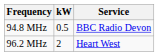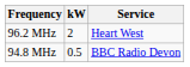 <table class="wikitable sortable">
 <tr>
 <th>Frequency</th>
 <th>kW</th>
 <th>Service</th>
 </tr>
 <tr>
+<td>96.2 MHz</td>
+<td>2</td>
+<td><a href='#'>Heart West</a></td>
+</tr>
+<tr>
 <td>94.8 MHz</td>
 <td>0.5</td>
 <td><a href='#'>BBC Radio Devon</a></td>
 </tr>
-<tr>
-<td>96.2 MHz</td>
-<td>2</td>
-<td><a href='#'>Heart West</a></td>
-</tr>
 </table>
